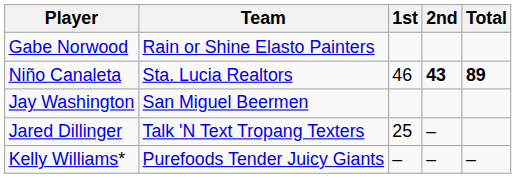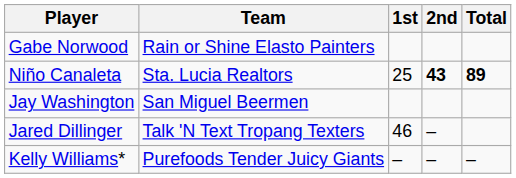 <table class=wikitable>
 <tr>
 <th>Player</th>
 <th>Team</th>
 <th>1st</th>
 <th>2nd</th>
 <th>Total</th>
 </tr>
 <tr>
 <td><a href='#'>Gabe Norwood</a></td>
 <td><a href='#'>Rain or Shine Elasto Painters</a></td>
 <td></td>
 <td></td>
 <td></td>
 </tr>
 <tr>
 <td><a href='#'>Niño Canaleta</a></td>
 <td><a href='#'>Sta. Lucia Realtors</a></td>
-<td>46</td>
+<td>25</td>
 <td><strong>43</strong></td>
 <td><strong>89</strong></td>
 </tr>
 <tr>
 <td><a href='#'>Jay Washington</a></td>
 <td><a href='#'>San Miguel Beermen</a></td>
 <td></td>
 <td></td>
 <td></td>
 </tr>
 <tr>
 <td><a href='#'>Jared Dillinger</a></td>
 <td><a href='#'>Talk 'N Text Tropang Texters</a></td>
-<td>25</td>
+<td>46</td>
 <td>–</td>
 </tr>
 <tr>
 <td><a href='#'>Kelly Williams</a>*</td>
 <td><a href='#'>Purefoods Tender Juicy Giants</a></td>
 <td>–</td>
 <td>–</td>
 <td>–</td>
 </tr>
 </table>
